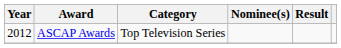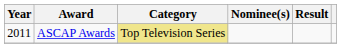 <table class="wikitable sortable plainrowheaders">
 <tr>
 <th>Year</th>
 <th>Award</th>
 <th>Category</th>
 <th>Nominee(s)</th>
 <th>Result</th>
 <th class="unsortable"></th>
 </tr>
 <tr>
-<td rowspan="1">2012</td>
+<td rowspan="1">2011</td>
 <td scope="row"><a href='#'>ASCAP Awards</a></td>
-<td scope="row">Top Television Series</td>
+<td scope="row" style="background: khaki;">Top Television Series</td>
 <td scope="row"></td>
 <td></td>
 <td></td>
 </tr>
 <tr>
 </tr>
 </table>
